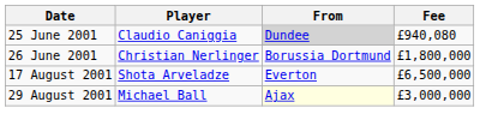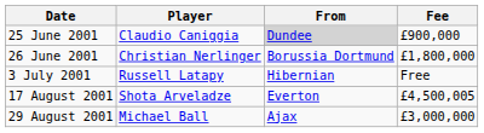 <table class="wikitable sortable">
 <tr>
 <th>Date</th>
 <th>Player</th>
 <th>From</th>
 <th>Fee</th>
 </tr>
 <tr>
 <td>25 June 2001</td>
 <td> <a href='#'>Claudio Caniggia</a></td>
 <td style="background: lightgrey;">  <a href='#'>Dundee</a></td>
-<td>£940,080</td>
+<td>£900,000</td>
 </tr>
 <tr>
 <td>26 June 2001</td>
 <td> <a href='#'>Christian Nerlinger</a></td>
 <td> <a href='#'>Borussia Dortmund</a></td>
 <td>£1,800,000</td>
 </tr>
 <tr>
+<td>3 July 2001</td>
+<td> <a href='#'>Russell Latapy</a></td>
+<td>  <a href='#'>Hibernian</a></td>
+<td>Free</td>
+</tr>
+<tr>
 <td>17 August 2001</td>
 <td> <a href='#'>Shota Arveladze</a></td>
 <td> <a href='#'>Everton</a></td>
-<td>£6,500,000</td>
+<td>£4,500,005</td>
 </tr>
 <tr>
 <td>29 August 2001</td>
 <td> <a href='#'>Michael Ball</a></td>
-<td style="background: lightyellow;">  <a href='#'>Ajax</a></td>
+<td>  <a href='#'>Ajax</a></td>
 <td>£3,000,000</td>
 </tr>
 </table>
